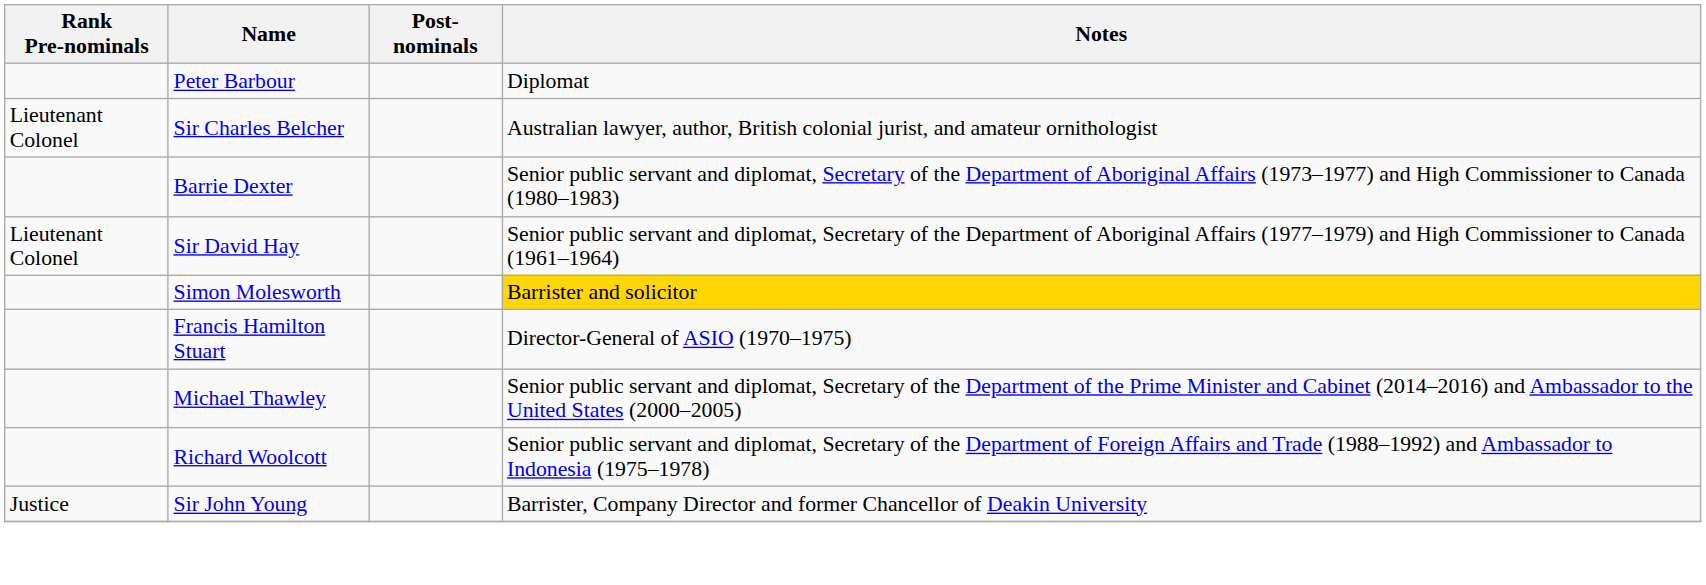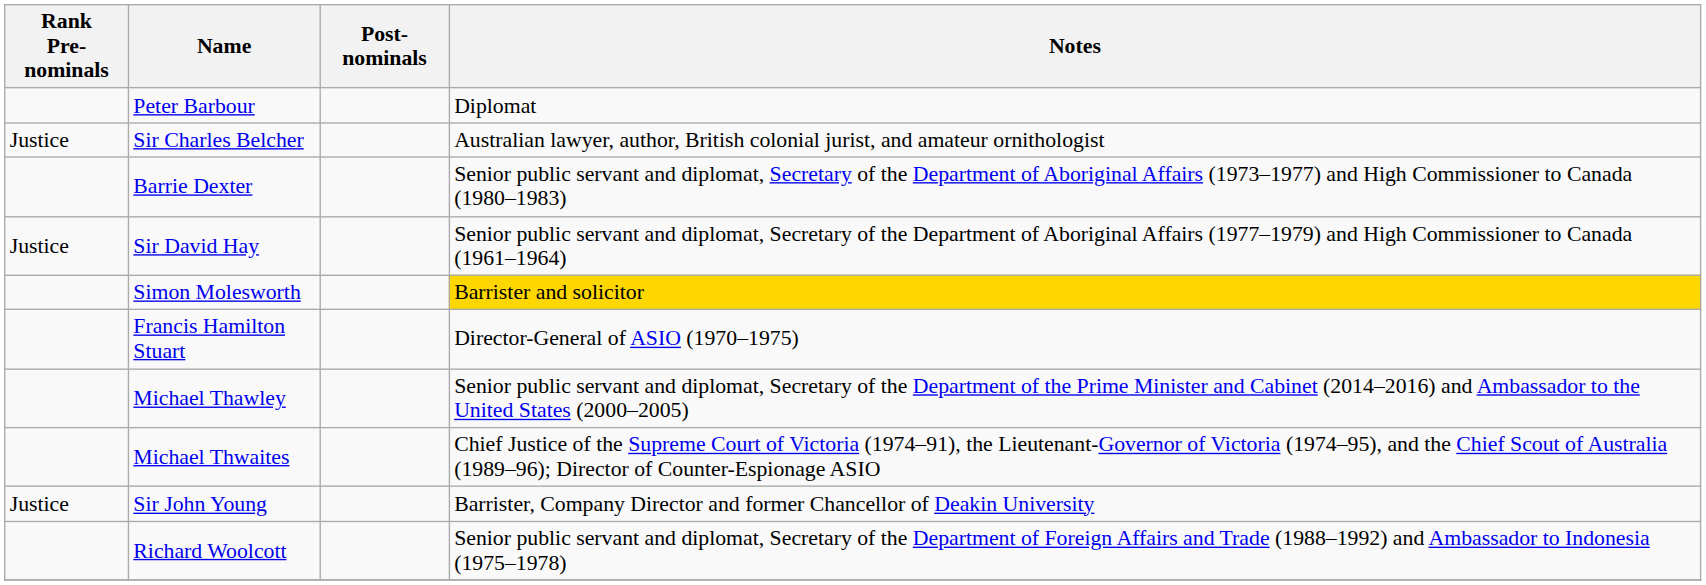 <table class="wikitable sortable">
 <tr>
 <th>Rank<br>Pre-nominals</th>
 <th>Name</th>
 <th>Post-nominals</th>
 <th>Notes</th>
 </tr>
 <tr>
 <td></td>
 <td><a href='#'>Peter Barbour</a></td>
 <td></td>
 <td>Diplomat</td>
 </tr>
 <tr>
-<td>Lieutenant Colonel</td>
+<td>Justice</td>
 <td><a href='#'>Sir Charles Belcher</a></td>
 <td></td>
 <td>Australian lawyer, author, British colonial jurist, and amateur ornithologist</td>
 </tr>
 <tr>
 <td></td>
 <td><a href='#'>Barrie Dexter</a></td>
 <td></td>
 <td>Senior public servant and diplomat, <a href='#'>Secretary</a> of the <a href='#'>Department of Aboriginal Affairs</a> (1973–1977) and High Commissioner to Canada (1980–1983)</td>
 </tr>
 <tr>
-<td>Lieutenant Colonel</td>
+<td>Justice</td>
 <td><a href='#'>Sir David Hay</a></td>
 <td></td>
 <td>Senior public servant and diplomat, Secretary of the Department of Aboriginal Affairs (1977–1979) and High Commissioner to Canada (1961–1964)</td>
 </tr>
 <tr>
 <td></td>
 <td><a href='#'>Simon Molesworth</a></td>
 <td></td>
 <td style="background: gold;">Barrister and solicitor</td>
 </tr>
 <tr>
 <td></td>
 <td><a href='#'>Francis Hamilton Stuart</a></td>
 <td></td>
 <td>Director-General of <a href='#'>ASIO</a> (1970–1975)</td>
 </tr>
 <tr>
 <td></td>
 <td><a href='#'>Michael Thawley</a></td>
 <td></td>
 <td>Senior public servant and diplomat, Secretary of the <a href='#'>Department of the Prime Minister and Cabinet</a> (2014–2016) and <a href='#'>Ambassador to the United States</a> (2000–2005)</td>
 </tr>
 <tr>
 <td></td>
-<td><a href='#'>Richard Woolcott</a></td>
+<td><a href='#'>Michael Thwaites</a></td>
 <td></td>
-<td>Senior public servant and diplomat, Secretary of the <a href='#'>Department of Foreign Affairs and Trade</a> (1988–1992) and <a href='#'>Ambassador to Indonesia</a> (1975–1978)</td>
+<td>Chief Justice of the <a href='#'>Supreme Court of Victoria</a> (1974–91), the Lieutenant-<a href='#'>Governor of Victoria</a> (1974–95), and the <a href='#'>Chief Scout of Australia</a> (1989–96); Director of Counter-Espionage ASIO</td>
 </tr>
 <tr>
 <td>Justice</td>
 <td><a href='#'>Sir John Young</a></td>
 <td></td>
 <td>Barrister, Company Director and former Chancellor of <a href='#'>Deakin University</a></td>
 </tr>
 <tr>
+<td></td>
+<td><a href='#'>Richard Woolcott</a></td>
+<td></td>
+<td>Senior public servant and diplomat, Secretary of the <a href='#'>Department of Foreign Affairs and Trade</a> (1988–1992) and <a href='#'>Ambassador to Indonesia</a> (1975–1978)</td>
+</tr>
+<tr>
 </tr>
 </table>
